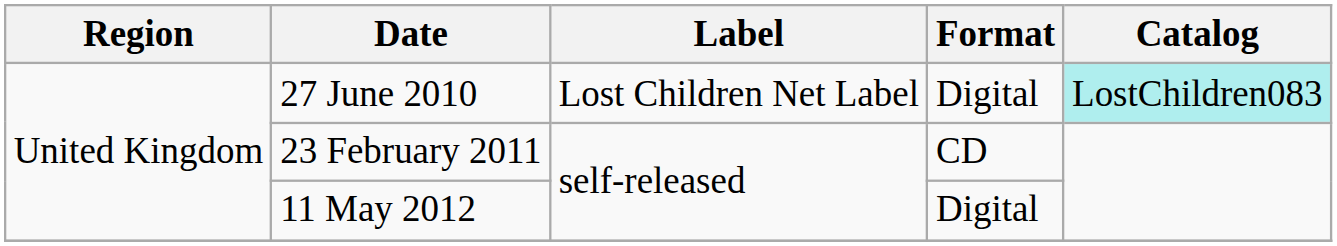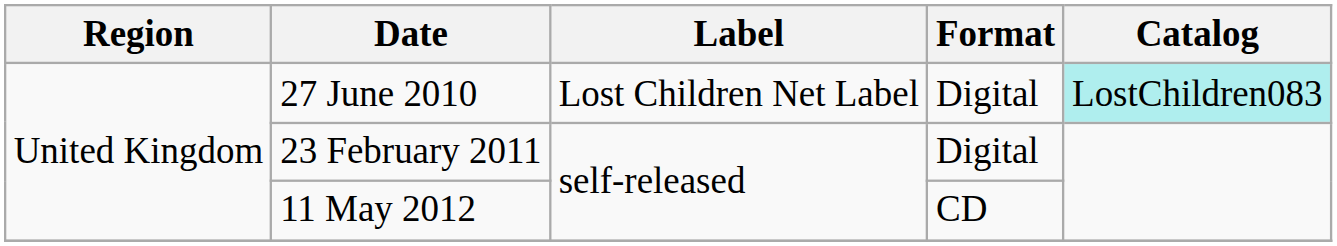 <table class="wikitable" summary="...And the Sky Fell has been released several times since 2010, across a variety of media and markets">
 <tr>
 <th scope="col">Region</th>
 <th scope="col">Date</th>
 <th scope="col">Label</th>
 <th scope="col">Format</th>
 <th scope="col">Catalog</th>
 </tr>
 <tr>
 <td rowspan="3">United Kingdom</td>
 <td>27 June 2010</td>
 <td>Lost Children Net Label</td>
 <td>Digital</td>
 <td style="background: paleturquoise;">LostChildren083</td>
 </tr>
 <tr>
 <td>23 February 2011</td>
 <td rowspan="2">self-released</td>
-<td>CD</td>
+<td>Digital</td>
 <td rowspan="2"></td>
 </tr>
 <tr>
 <td>11 May 2012</td>
-<td>Digital</td>
+<td>CD</td>
 </tr>
 <tr>
 </tr>
 </table>
